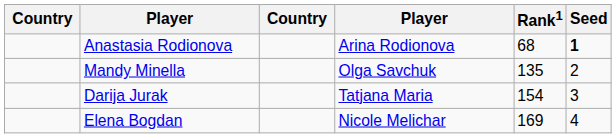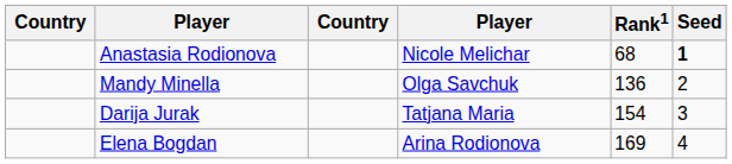 <table class="sortable wikitable">
 <tr>
 <th width="70">Country</th>
 <th width="175">Player</th>
 <th width="70">Country</th>
 <th width="175">Player</th>
 <th>Rank<sup>1</sup></th>
 <th>Seed</th>
 </tr>
 <tr>
 <td></td>
 <td><a href='#'>Anastasia Rodionova</a></td>
 <td></td>
-<td><a href='#'>Arina Rodionova</a></td>
+<td><a href='#'>Nicole Melichar</a></td>
 <td>68</td>
 <td><strong>1</strong></td>
 </tr>
 <tr>
 <td></td>
 <td><a href='#'>Mandy Minella</a></td>
 <td></td>
 <td><a href='#'>Olga Savchuk</a></td>
-<td>135</td>
+<td>136</td>
 <td>2</td>
 </tr>
 <tr>
 <td></td>
 <td><a href='#'>Darija Jurak</a></td>
 <td></td>
 <td><a href='#'>Tatjana Maria</a></td>
 <td>154</td>
 <td>3</td>
 </tr>
 <tr>
 <td></td>
 <td><a href='#'>Elena Bogdan</a></td>
 <td></td>
-<td><a href='#'>Nicole Melichar</a></td>
+<td><a href='#'>Arina Rodionova</a></td>
 <td>169</td>
 <td>4</td>
 </tr>
 </table>
